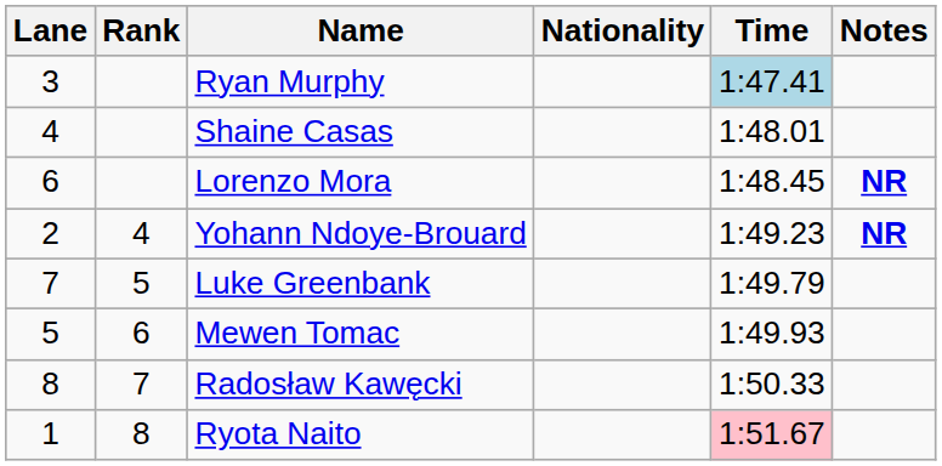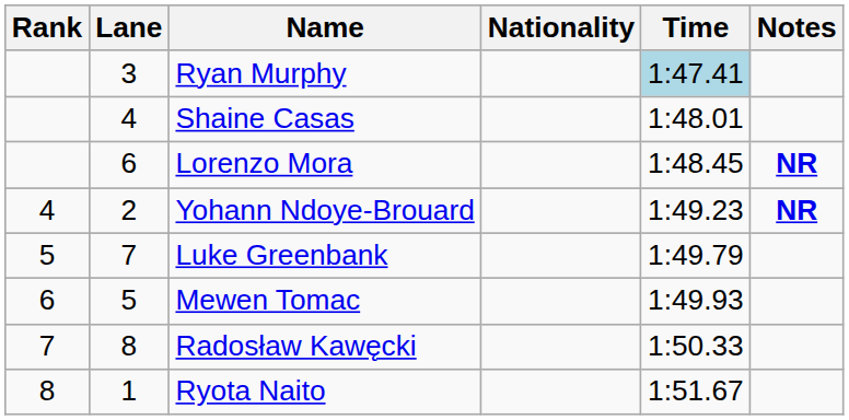 <table class="wikitable sortable" style="text-align:center">
 <tr>
+<th>Rank</th>
 <th>Lane</th>
-<th>Rank</th>
 <th>Name</th>
 <th>Nationality</th>
 <th>Time</th>
 <th>Notes</th>
 </tr>
 <tr>
+<td></td>
 <td>3</td>
-<td></td>
 <td align=left><a href='#'>Ryan Murphy</a></td>
 <td align=left></td>
 <td style="background: lightblue;">1:47.41</td>
 <td></td>
 </tr>
 <tr>
+<td></td>
 <td>4</td>
-<td></td>
 <td align=left><a href='#'>Shaine Casas</a></td>
 <td align=left></td>
 <td>1:48.01</td>
 <td></td>
 </tr>
 <tr>
+<td></td>
 <td>6</td>
-<td></td>
 <td align=left><a href='#'>Lorenzo Mora</a></td>
 <td align=left></td>
 <td>1:48.45</td>
 <td><strong><a href='#'>NR</a></strong></td>
 </tr>
 <tr>
+<td>4</td>
 <td>2</td>
-<td>4</td>
 <td align=left><a href='#'>Yohann Ndoye-Brouard</a></td>
 <td align=left></td>
 <td>1:49.23</td>
 <td><strong><a href='#'>NR</a></strong></td>
 </tr>
 <tr>
+<td>5</td>
 <td>7</td>
-<td>5</td>
 <td align=left><a href='#'>Luke Greenbank</a></td>
 <td align=left></td>
 <td>1:49.79</td>
 <td></td>
 </tr>
 <tr>
+<td>6</td>
 <td>5</td>
-<td>6</td>
 <td align=left><a href='#'>Mewen Tomac</a></td>
 <td align=left></td>
 <td>1:49.93</td>
 <td></td>
 </tr>
 <tr>
+<td>7</td>
 <td>8</td>
-<td>7</td>
 <td align=left><a href='#'>Radosław Kawęcki</a></td>
 <td align=left></td>
 <td>1:50.33</td>
 <td></td>
 </tr>
 <tr>
+<td>8</td>
 <td>1</td>
-<td>8</td>
 <td align=left><a href='#'>Ryota Naito</a></td>
 <td align=left></td>
-<td style="background: pink;">1:51.67</td>
+<td>1:51.67</td>
 <td></td>
 </tr>
 </table>
